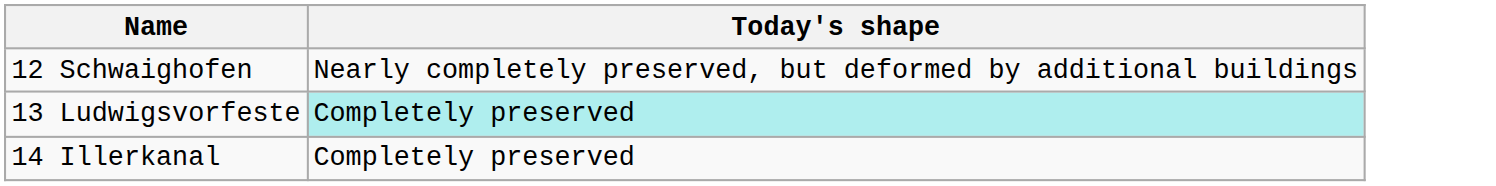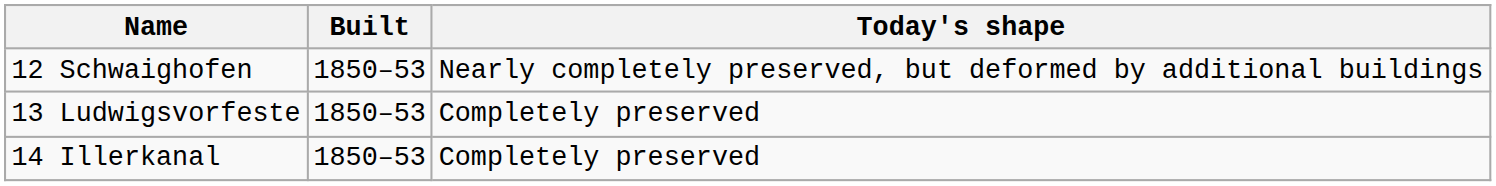 <table class="wikitable">
 <tr>
 <th>Name</th>
+<th>Built</th>
 <th>Today's shape</th>
 </tr>
 <tr>
 <td>12 Schwaighofen</td>
+<td>1850–53</td>
 <td>Nearly completely preserved, but deformed by additional buildings</td>
 </tr>
 <tr>
 <td>13 Ludwigsvorfeste</td>
-<td style="background: paleturquoise;">Completely preserved</td>
+<td>1850–53</td>
+<td>Completely preserved</td>
 </tr>
 <tr>
 <td>14 Illerkanal</td>
+<td>1850–53</td>
 <td>Completely preserved</td>
 </tr>
 </table>
